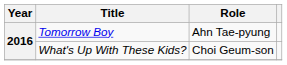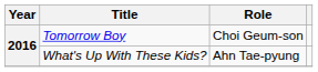 <table class="wikitable sortable plainrowheaders">
 <tr>
 <th scope="col">Year</th>
 <th scope="col">Title</th>
 <th scope="col">Role</th>
 <th scope="col" class="unsortable"></th>
 </tr>
 <tr>
 <th scope="row"  rowspan="2">2016</th>
 <td><em><a href='#'>Tomorrow Boy</a></em></td>
-<td>Ahn Tae-pyung</td>
+<td>Choi Geum-son</td>
 <td></td>
 </tr>
 <tr>
 <td><em>What's Up With These Kids?</em></td>
-<td>Choi Geum-son</td>
+<td>Ahn Tae-pyung</td>
 <td></td>
 </tr>
 <tr>
 </tr>
 </table>
